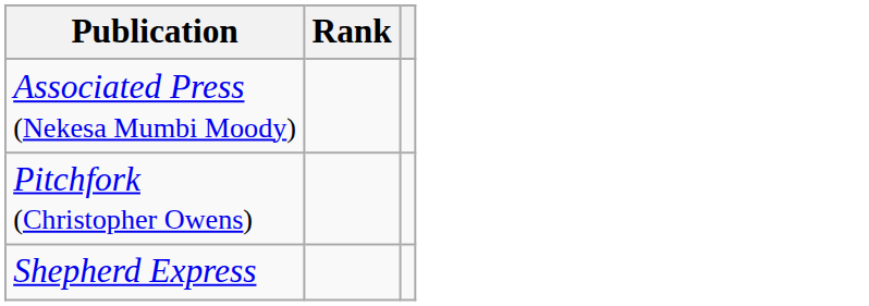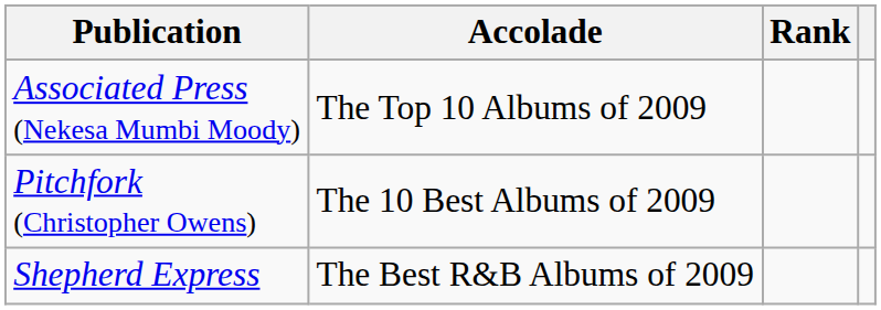 <table class="sortable wikitable">
 <tr>
 <th>Publication</th>
+<th>Accolade</th>
 <th>Rank</th>
 <th class="unsortable"></th>
 </tr>
 <tr>
 <td><em><a href='#'>Associated Press</a></em> <br><small>(<a href='#'>Nekesa Mumbi Moody</a>)</small></td>
+<td>The Top 10 Albums of 2009</td>
 <td></td>
 <td></td>
 </tr>
 <tr>
 <td><em><a href='#'>Pitchfork</a></em> <br><small>(<a href='#'>Christopher Owens</a>)</small></td>
+<td>The 10 Best Albums of 2009</td>
 <td></td>
 <td></td>
 </tr>
 <tr>
 <td><em><a href='#'>Shepherd Express</a></em></td>
+<td>The Best R&B Albums of 2009</td>
 <td></td>
 <td></td>
 </tr>
 </table>
